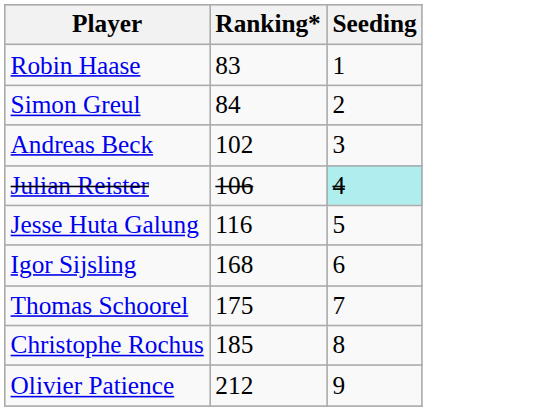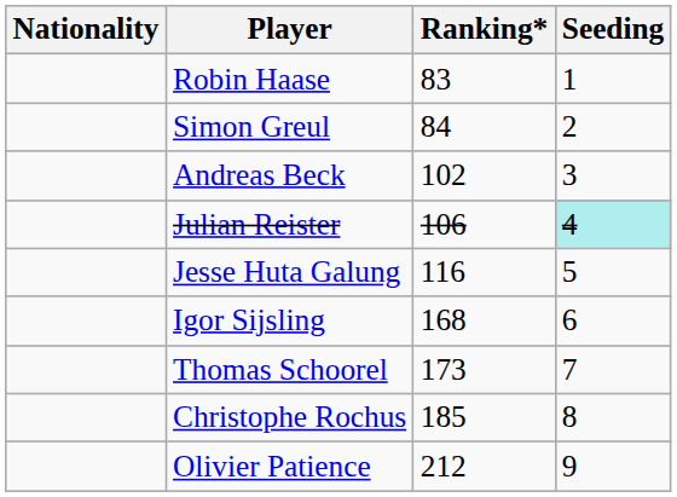 <table class="wikitable" border="1">
 <tr>
+<th>Nationality</th>
 <th>Player</th>
 <th>Ranking*</th>
 <th>Seeding</th>
 </tr>
 <tr>
+<td></td>
 <td><a href='#'>Robin Haase</a></td>
 <td>83</td>
 <td>1</td>
 </tr>
 <tr>
+<td></td>
 <td><a href='#'>Simon Greul</a></td>
 <td>84</td>
 <td>2</td>
 </tr>
 <tr>
+<td></td>
 <td><a href='#'>Andreas Beck</a></td>
 <td>102</td>
 <td>3</td>
 </tr>
 <tr>
+<td></td>
 <td><s><a href='#'>Julian Reister</a></s></td>
 <td><s>106</s></td>
 <td style="background: paleturquoise;"><s>4</s></td>
 </tr>
 <tr>
+<td></td>
 <td><a href='#'>Jesse Huta Galung</a></td>
 <td>116</td>
 <td>5</td>
 </tr>
 <tr>
+<td></td>
 <td><a href='#'>Igor Sijsling</a></td>
 <td>168</td>
 <td>6</td>
 </tr>
 <tr>
+<td></td>
 <td><a href='#'>Thomas Schoorel</a></td>
-<td>175</td>
+<td>173</td>
 <td>7</td>
 </tr>
 <tr>
+<td></td>
 <td><a href='#'>Christophe Rochus</a></td>
 <td>185</td>
 <td>8</td>
 </tr>
 <tr>
+<td></td>
 <td><a href='#'>Olivier Patience</a></td>
 <td>212</td>
 <td>9</td>
 </tr>
 </table>
